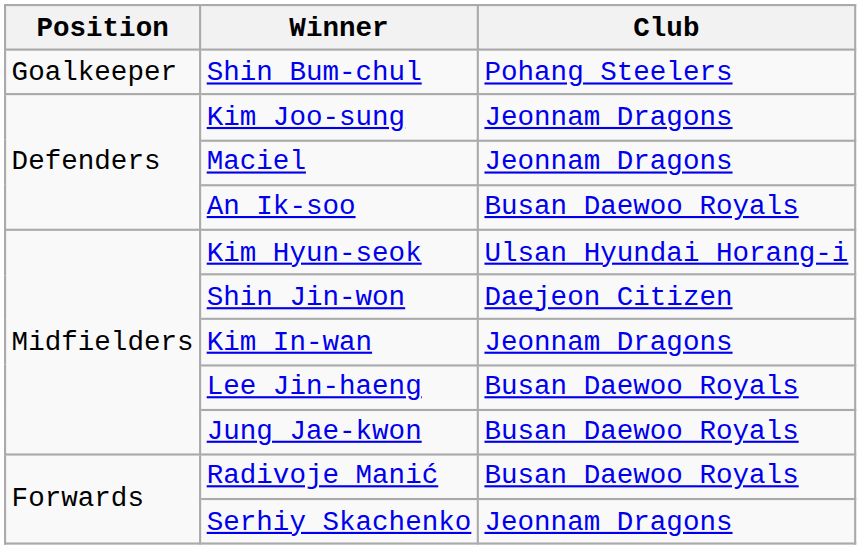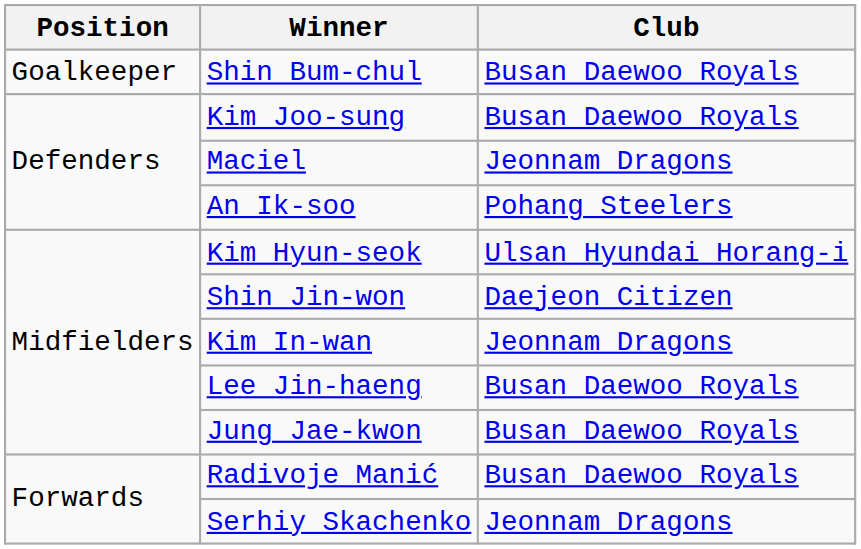 <table class="wikitable">
 <tr>
 <th>Position</th>
 <th>Winner</th>
 <th>Club</th>
 </tr>
 <tr>
 <td>Goalkeeper</td>
 <td> <a href='#'>Shin Bum-chul</a></td>
-<td><a href='#'>Pohang Steelers</a></td>
+<td><a href='#'>Busan Daewoo Royals</a></td>
 </tr>
 <tr>
 <td rowspan="3">Defenders</td>
 <td> <a href='#'>Kim Joo-sung</a></td>
-<td><a href='#'>Jeonnam Dragons</a></td>
+<td><a href='#'>Busan Daewoo Royals</a></td>
 </tr>
 <tr>
 <td> <a href='#'>Maciel</a></td>
 <td><a href='#'>Jeonnam Dragons</a></td>
 </tr>
 <tr>
 <td> <a href='#'>An Ik-soo</a></td>
-<td><a href='#'>Busan Daewoo Royals</a></td>
+<td><a href='#'>Pohang Steelers</a></td>
 </tr>
 <tr>
 <td rowspan="5">Midfielders</td>
 <td> <a href='#'>Kim Hyun-seok</a></td>
 <td><a href='#'>Ulsan Hyundai Horang-i</a></td>
 </tr>
 <tr>
 <td> <a href='#'>Shin Jin-won</a></td>
 <td><a href='#'>Daejeon Citizen</a></td>
 </tr>
 <tr>
 <td> <a href='#'>Kim In-wan</a></td>
 <td><a href='#'>Jeonnam Dragons</a></td>
 </tr>
 <tr>
 <td> <a href='#'>Lee Jin-haeng</a></td>
 <td><a href='#'>Busan Daewoo Royals</a></td>
 </tr>
 <tr>
 <td> <a href='#'>Jung Jae-kwon</a></td>
 <td><a href='#'>Busan Daewoo Royals</a></td>
 </tr>
 <tr>
 <td rowspan="2">Forwards</td>
 <td> <a href='#'>Radivoje Manić</a></td>
 <td><a href='#'>Busan Daewoo Royals</a></td>
 </tr>
 <tr>
 <td> <a href='#'>Serhiy Skachenko</a></td>
 <td><a href='#'>Jeonnam Dragons</a></td>
 </tr>
 </table>
